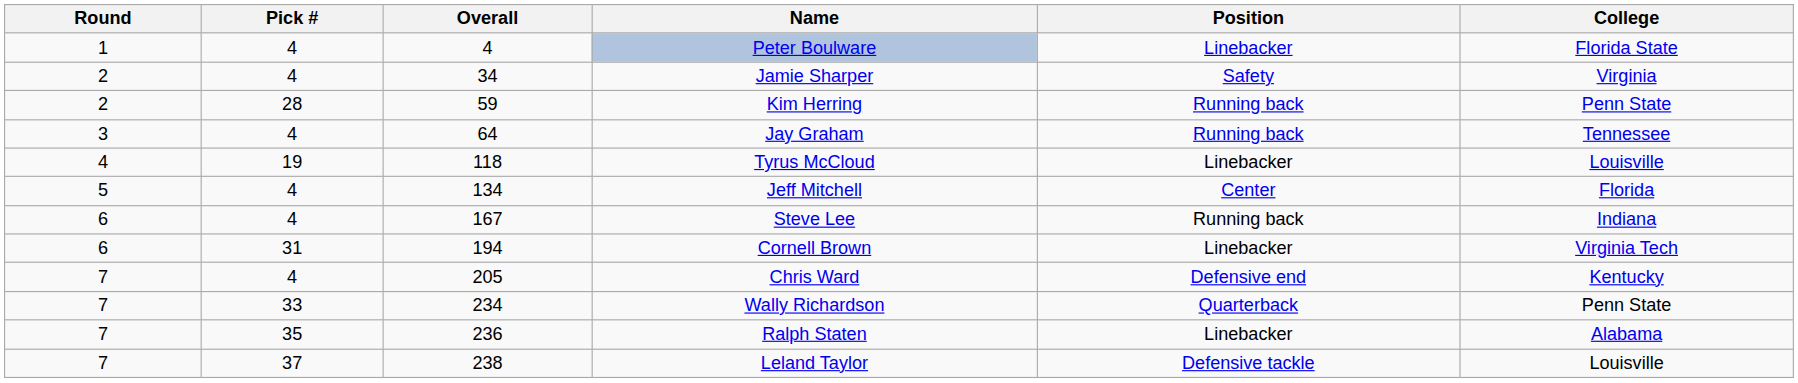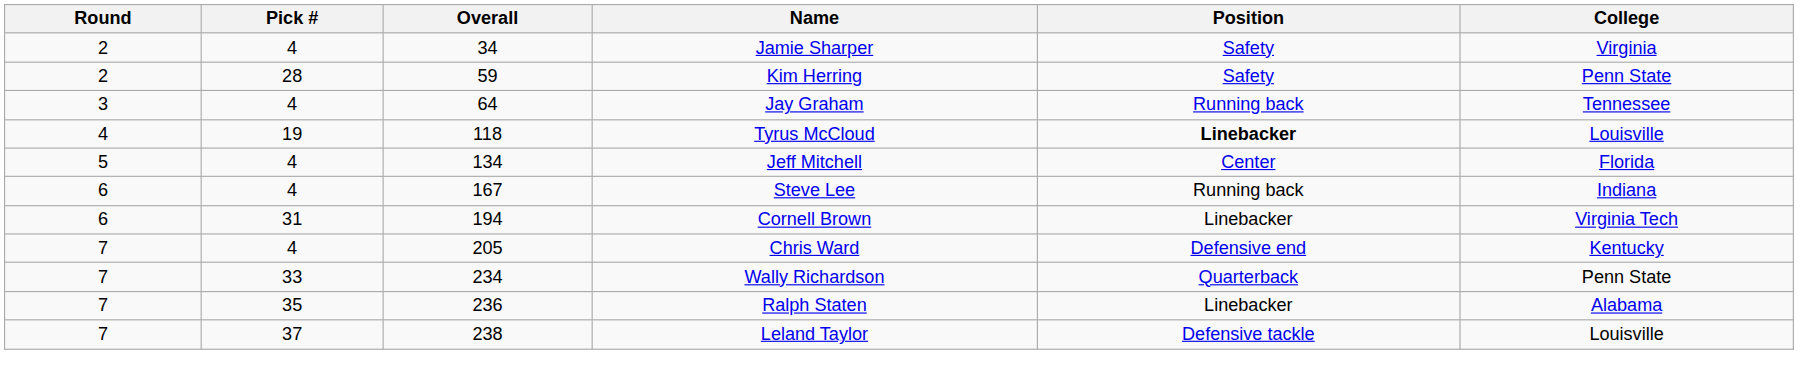 <table class="wikitable sortable sortable" style="width: 100%; text-align:center">
 <tr>
 <th>Round</th>
 <th>Pick #</th>
 <th>Overall</th>
 <th>Name</th>
 <th>Position</th>
 <th>College</th>
-</tr>
-<tr>
-<td>1</td>
-<td>4</td>
-<td>4</td>
-<td style="background:lightsteelblue;"><a href='#'>Peter Boulware</a></td>
-<td><a href='#'>Linebacker</a></td>
-<td><a href='#'>Florida State</a></td>
 </tr>
 <tr>
 <td>2</td>
 <td>4</td>
 <td>34</td>
 <td><a href='#'>Jamie Sharper</a></td>
 <td><a href='#'>Safety</a></td>
 <td><a href='#'>Virginia</a></td>
 </tr>
 <tr>
 <td>2</td>
 <td>28</td>
 <td>59</td>
 <td><a href='#'>Kim Herring</a></td>
-<td><a href='#'>Running back</a></td>
+<td><a href='#'>Safety</a></td>
 <td><a href='#'>Penn State</a></td>
 </tr>
 <tr>
 <td>3</td>
 <td>4</td>
 <td>64</td>
 <td><a href='#'>Jay Graham</a></td>
 <td><a href='#'>Running back</a></td>
 <td><a href='#'>Tennessee</a></td>
 </tr>
 <tr>
 <td>4</td>
 <td>19</td>
 <td>118</td>
 <td><a href='#'>Tyrus McCloud</a></td>
-<td>Linebacker</td>
+<td><strong>Linebacker</strong></td>
 <td><a href='#'>Louisville</a></td>
 </tr>
 <tr>
 <td>5</td>
 <td>4</td>
 <td>134</td>
 <td><a href='#'>Jeff Mitchell</a></td>
 <td><a href='#'>Center</a></td>
 <td><a href='#'>Florida</a></td>
 </tr>
 <tr>
 <td>6</td>
 <td>4</td>
 <td>167</td>
 <td><a href='#'>Steve Lee</a></td>
 <td>Running back</td>
 <td><a href='#'>Indiana</a></td>
 </tr>
 <tr>
 <td>6</td>
 <td>31</td>
 <td>194</td>
 <td><a href='#'>Cornell Brown</a></td>
 <td>Linebacker</td>
 <td><a href='#'>Virginia Tech</a></td>
 </tr>
 <tr>
 <td>7</td>
 <td>4</td>
 <td>205</td>
 <td><a href='#'>Chris Ward</a></td>
 <td><a href='#'>Defensive end</a></td>
 <td><a href='#'>Kentucky</a></td>
 </tr>
 <tr>
 <td>7</td>
 <td>33</td>
 <td>234</td>
 <td><a href='#'>Wally Richardson</a></td>
 <td><a href='#'>Quarterback</a></td>
 <td>Penn State</td>
 </tr>
 <tr>
 <td>7</td>
 <td>35</td>
 <td>236</td>
 <td><a href='#'>Ralph Staten</a></td>
 <td>Linebacker</td>
 <td><a href='#'>Alabama</a></td>
 </tr>
 <tr>
 <td>7</td>
 <td>37</td>
 <td>238</td>
 <td><a href='#'>Leland Taylor</a></td>
 <td><a href='#'>Defensive tackle</a></td>
 <td>Louisville</td>
 </tr>
 </table>
